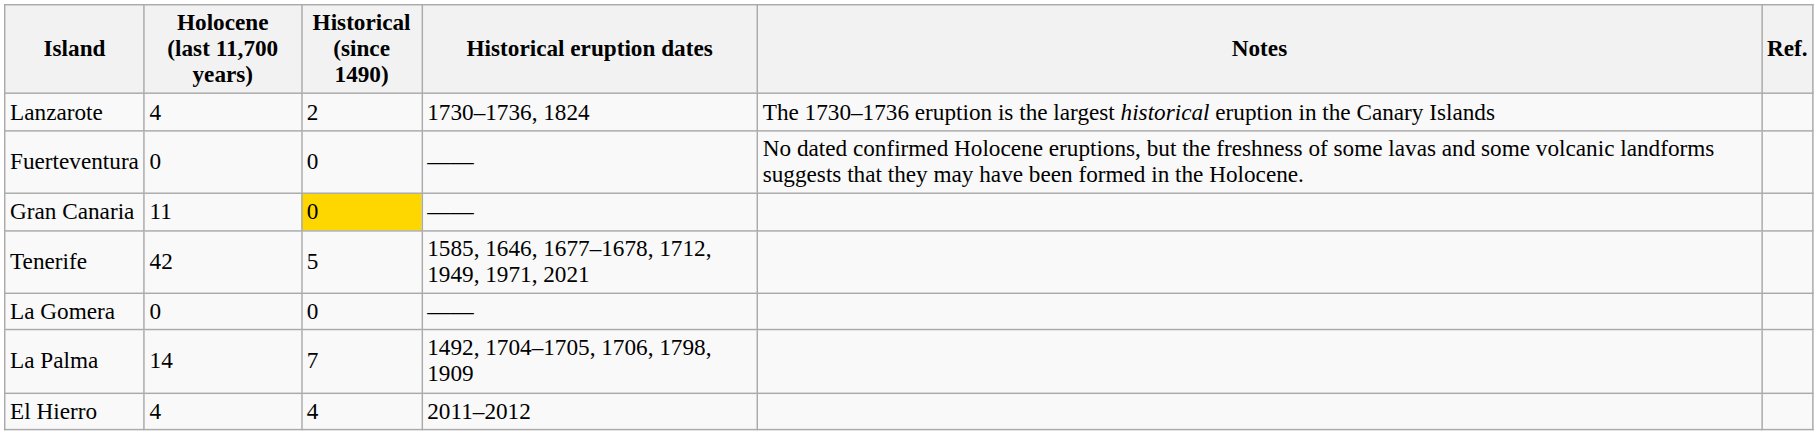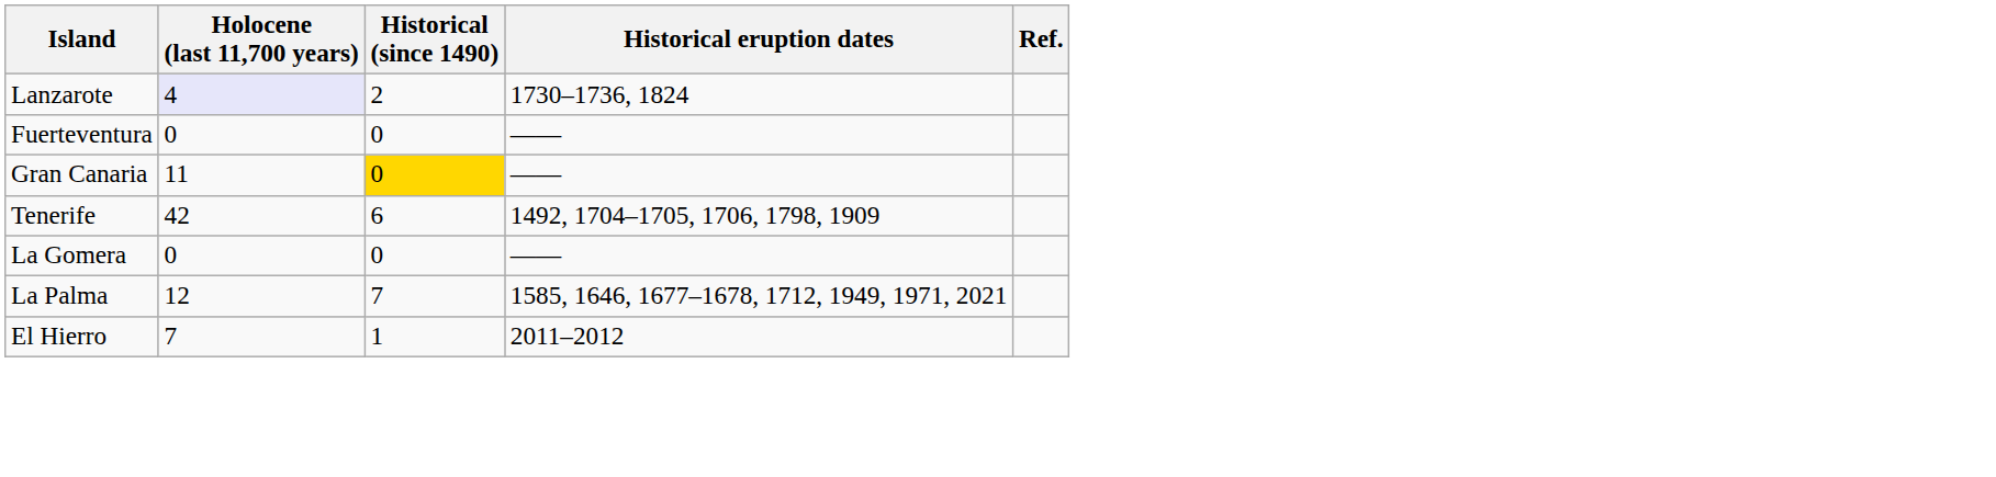 <table class="wikitable sortable">
 <tr>
 <th>Island</th>
 <th>Holocene<br>(last 11,700 years)</th>
 <th>Historical<br>(since 1490)</th>
 <th>Historical eruption dates</th>
-<th class=unsortable>Notes</th>
 <th class=unsortable>Ref.</th>
 </tr>
 <tr>
 <td>Lanzarote</td>
-<td>4</td>
+<td style="background: lavender;">4</td>
 <td>2</td>
 <td>1730–1736, 1824</td>
-<td>The 1730–1736 eruption is the largest <em>historical</em> eruption in the Canary Islands</td>
 <td></td>
 </tr>
 <tr>
 <td>Fuerteventura</td>
 <td>0</td>
 <td>0</td>
 <td>——</td>
-<td>No dated confirmed Holocene eruptions, but the freshness of some lavas and some volcanic landforms suggests that they may have been formed in the Holocene.</td>
 <td></td>
 </tr>
 <tr>
 <td>Gran Canaria</td>
 <td>11</td>
 <td style="background: gold;">0</td>
 <td>——</td>
 <td></td>
-<td></td>
 </tr>
 <tr>
 <td>Tenerife</td>
 <td>42</td>
-<td>5</td>
-<td>1585, 1646, 1677–1678, 1712, 1949, 1971, 2021</td>
-<td></td>
+<td>6</td>
+<td>1492, 1704–1705, 1706, 1798, 1909</td>
 <td></td>
 </tr>
 <tr>
 <td>La Gomera</td>
 <td>0</td>
 <td>0</td>
 <td>——</td>
 <td></td>
-<td></td>
 </tr>
 <tr>
 <td>La Palma</td>
-<td>14</td>
+<td>12</td>
 <td>7</td>
-<td>1492, 1704–1705, 1706, 1798, 1909</td>
-<td></td>
+<td>1585, 1646, 1677–1678, 1712, 1949, 1971, 2021</td>
 <td></td>
 </tr>
 <tr>
 <td>El Hierro</td>
-<td>4</td>
-<td>4</td>
+<td>7</td>
+<td>1</td>
 <td>2011–2012</td>
-<td></td>
 <td></td>
 </tr>
 </table>
